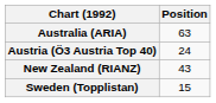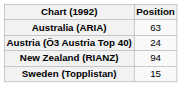 <table class="wikitable sortable plainrowheaders" style="text-align:center">
 <tr>
 <th>Chart (1992)</th>
 <th>Position</th>
 </tr>
 <tr>
 <th scope="row">Australia (ARIA)</th>
 <td>63</td>
 </tr>
 <tr>
 <th scope="row">Austria (Ö3 Austria Top 40)</th>
 <td>24</td>
 </tr>
 <tr>
 <th scope="row">New Zealand (RIANZ)</th>
-<td>43</td>
+<td>94</td>
 </tr>
 <tr>
 <th scope="row">Sweden (Topplistan)</th>
 <td>15</td>
 </tr>
 </table>
